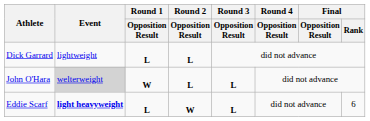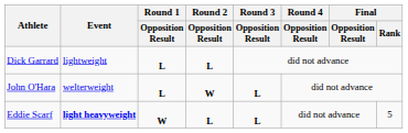 <table class="wikitable" style="font-size:90%;">
 <tr>
 <th rowspan=2>Athlete</th>
 <th rowspan=2>Event</th>
 <th>Round 1</th>
 <th>Round 2</th>
 <th>Round 3</th>
 <th>Round 4</th>
 <th colspan=2>Final</th>
 </tr>
 <tr style="font-size: 95%">
 <th>Opposition<br>Result</th>
 <th>Opposition<br>Result</th>
 <th>Opposition<br>Result</th>
 <th>Opposition<br>Result</th>
 <th>Opposition<br>Result</th>
 <th>Rank</th>
 </tr>
 <tr align=center>
 <td align=left><a href='#'>Dick Garrard</a></td>
 <td align=left><a href='#'>lightweight</a></td>
 <td> <br> <strong>L</strong></td>
 <td> <br> <strong>L</strong></td>
 <td align=center colspan=4>did not advance</td>
 </tr>
 <tr align=center>
 <td align=left><a href='#'>John O'Hara</a></td>
-<td align=left style="background: lightgrey;"><a href='#'>welterweight</a></td>
+<td align=left><a href='#'>welterweight</a></td>
+<td> <br> <strong>L</strong></td>
 <td> <br> <strong>W</strong></td>
-<td> <br> <strong>L</strong></td>
 <td> <br> <strong>L</strong></td>
 <td align=center colspan=3>did not advance</td>
 </tr>
 <tr align=center>
 <td align=left><a href='#'>Eddie Scarf</a></td>
 <td align=left><strong><a href='#'>light heavyweight</a></strong></td>
-<td> <br> <strong>L</strong></td>
 <td> <br> <strong>W</strong></td>
 <td> <br> <strong>L</strong></td>
+<td> <br> <strong>L</strong></td>
 <td align=center colspan=2>did not advance</td>
-<td align=center>6</td>
+<td align=center>5</td>
 </tr>
 </table>
